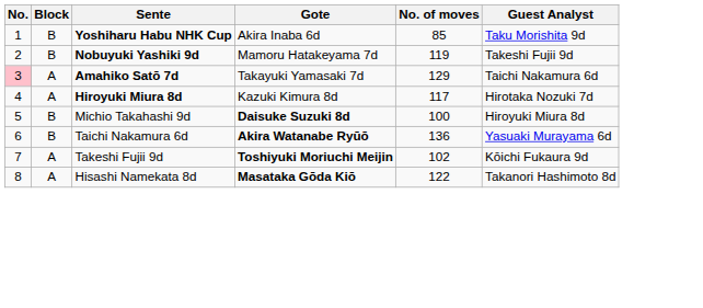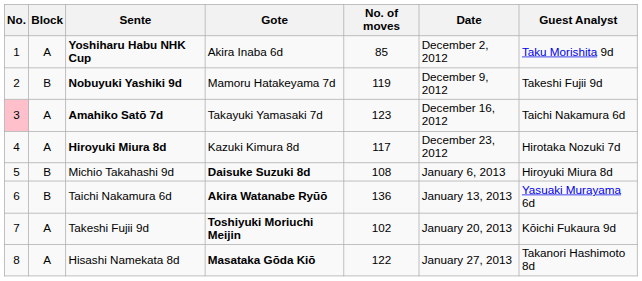 <table class="wikitable">
 <tr>
 <th width="20">No.</th>
 <th>Block</th>
 <th>Sente</th>
 <th>Gote</th>
 <th>No. of moves</th>
+<th width="130">Date</th>
 <th>Guest Analyst</th>
 </tr>
 <tr>
 <td align="center">1</td>
-<td align="center">B</td>
+<td align="center">A</td>
 <td><strong>Yoshiharu Habu NHK Cup</strong></td>
 <td>Akira Inaba 6d</td>
 <td align="center">85</td>
+<td>December 2, 2012</td>
 <td><a href='#'>Taku Morishita</a> 9d</td>
 </tr>
 <tr>
 <td align="center">2</td>
 <td align="center">B</td>
 <td><strong>Nobuyuki Yashiki 9d</strong></td>
 <td>Mamoru Hatakeyama 7d</td>
 <td align="center">119</td>
+<td>December 9, 2012</td>
 <td>Takeshi Fujii 9d</td>
 </tr>
 <tr>
 <td align="center" style="background: pink;">3</td>
 <td align="center">A</td>
 <td><strong>Amahiko Satō 7d</strong></td>
 <td>Takayuki Yamasaki 7d</td>
-<td align="center">129</td>
+<td align="center">123</td>
+<td>December 16, 2012</td>
 <td Taichi Nakamura (shogi)>Taichi Nakamura 6d</td>
 </tr>
 <tr>
 <td align="center">4</td>
 <td align="center">A</td>
 <td><strong>Hiroyuki Miura 8d</strong></td>
 <td>Kazuki Kimura 8d</td>
 <td align="center">117</td>
+<td>December 23, 2012</td>
 <td>Hirotaka Nozuki 7d</td>
 </tr>
 <tr>
 <td align="center">5</td>
 <td align="center">B</td>
 <td>Michio Takahashi 9d</td>
 <td><strong>Daisuke Suzuki 8d</strong></td>
-<td align="center">100</td>
+<td align="center">108</td>
+<td>January 6, 2013</td>
 <td>Hiroyuki Miura 8d</td>
 </tr>
 <tr>
 <td align="center">6</td>
 <td align="center">B</td>
 <td Taichi Nakamura (shogi)>Taichi Nakamura 6d</td>
 <td><strong>Akira Watanabe Ryūō</strong></td>
 <td align="center">136</td>
+<td>January 13, 2013</td>
 <td><a href='#'>Yasuaki Murayama</a> 6d</td>
 </tr>
 <tr>
 <td align="center">7</td>
 <td align="center">A</td>
 <td>Takeshi Fujii 9d</td>
 <td><strong>Toshiyuki Moriuchi Meijin</strong></td>
 <td align="center">102</td>
+<td>January 20, 2013</td>
 <td>Kōichi Fukaura 9d</td>
 </tr>
 <tr>
 <td align="center">8</td>
 <td align="center">A</td>
 <td>Hisashi Namekata 8d</td>
 <td><strong>Masataka Gōda Kiō</strong></td>
 <td align="center">122</td>
+<td>January 27, 2013</td>
 <td>Takanori Hashimoto 8d</td>
 </tr>
 </table>
